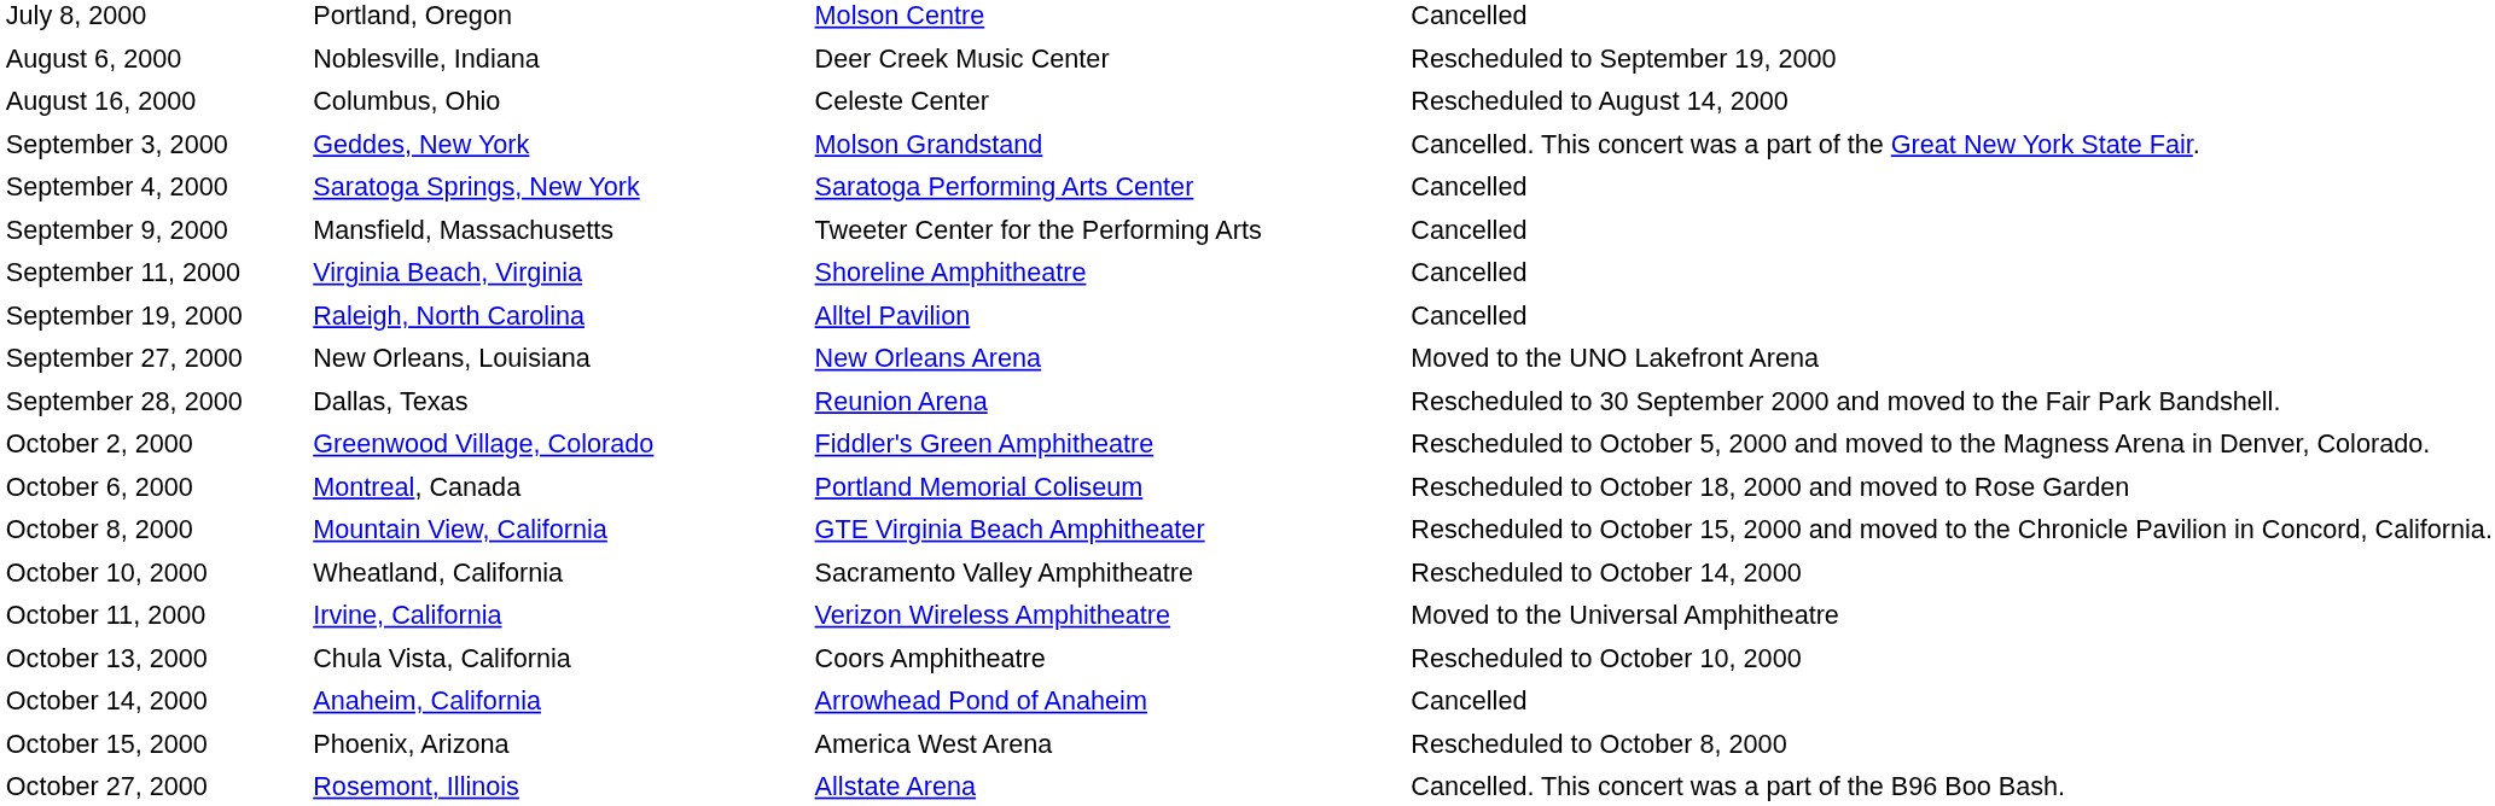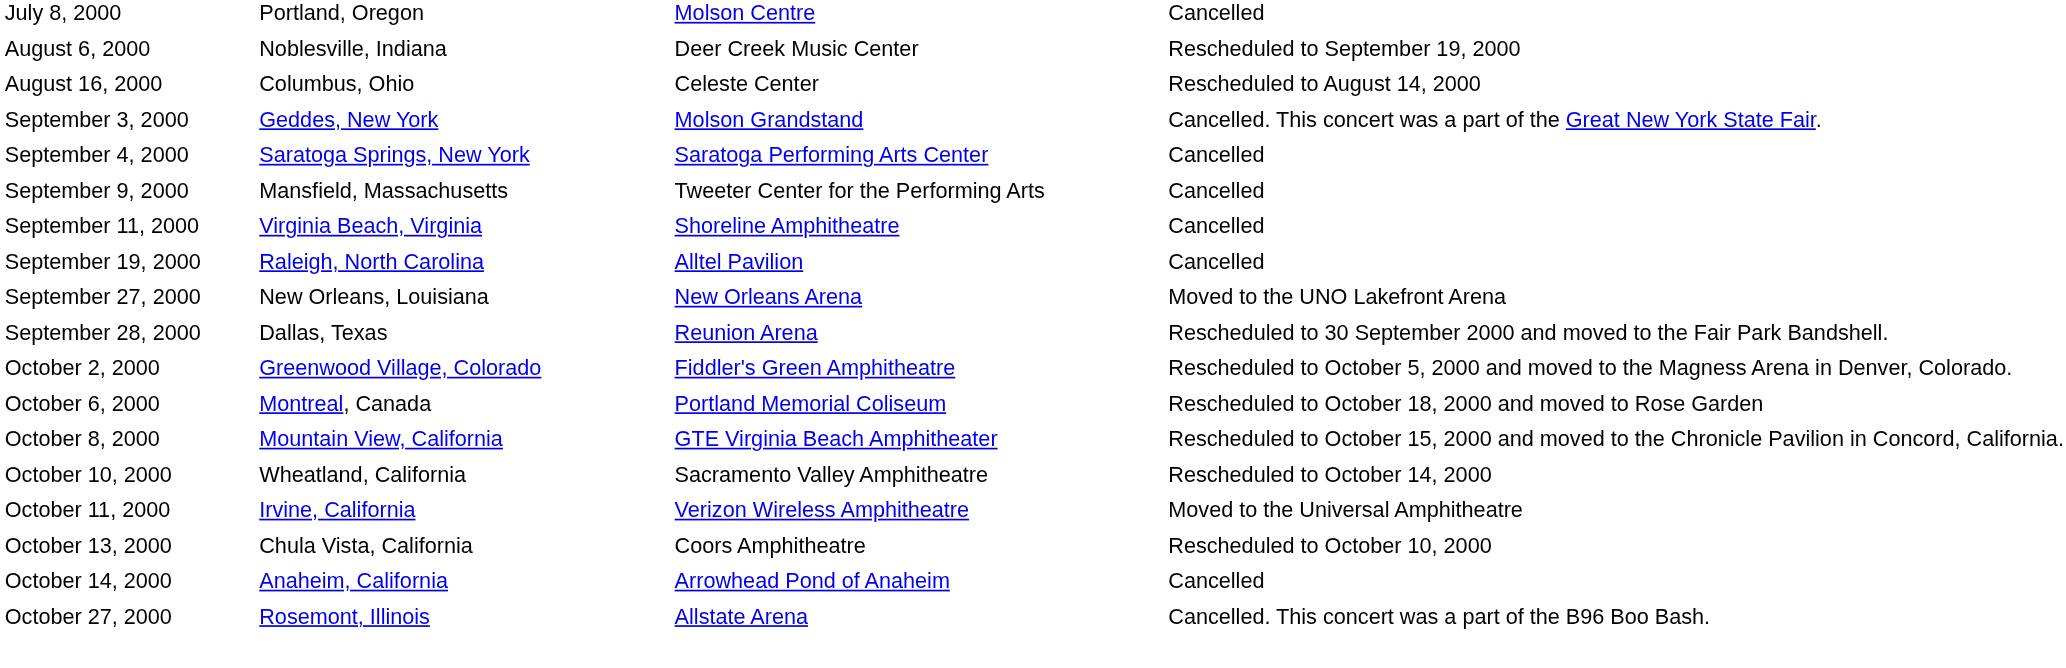 <table cellpadding="2" style="border: 0px solid darkgray; font-size:80%" class="collapsible collapsed">
 <tr>
 <th width="150"></th>
 <th width="250"></th>
 <th width="300"></th>
 <th width="600"></th>
 </tr>
 <tr border="0">
 <td>July 8, 2000</td>
 <td>Portland, Oregon</td>
 <td><a href='#'>Molson Centre</a></td>
 <td>Cancelled</td>
 </tr>
 <tr>
 <td>August 6, 2000</td>
 <td>Noblesville, Indiana</td>
 <td>Deer Creek Music Center</td>
 <td>Rescheduled to September 19, 2000</td>
 </tr>
 <tr>
 <td>August 16, 2000</td>
 <td>Columbus, Ohio</td>
 <td>Celeste Center</td>
 <td>Rescheduled to August 14, 2000</td>
 </tr>
 <tr>
 <td>September 3, 2000</td>
 <td><a href='#'>Geddes, New York</a></td>
 <td><a href='#'>Molson Grandstand</a></td>
 <td>Cancelled. This concert was a part of the <a href='#'>Great New York State Fair</a>.</td>
 </tr>
 <tr>
 <td>September 4, 2000</td>
 <td><a href='#'>Saratoga Springs, New York</a></td>
 <td><a href='#'>Saratoga Performing Arts Center</a></td>
 <td>Cancelled</td>
 </tr>
 <tr>
 <td>September 9, 2000</td>
 <td>Mansfield, Massachusetts</td>
 <td>Tweeter Center for the Performing Arts</td>
 <td>Cancelled</td>
 </tr>
 <tr>
 <td>September 11, 2000</td>
 <td><a href='#'>Virginia Beach, Virginia</a></td>
 <td><a href='#'>Shoreline Amphitheatre</a></td>
 <td>Cancelled</td>
 </tr>
 <tr>
 <td>September 19, 2000</td>
 <td><a href='#'>Raleigh, North Carolina</a></td>
 <td><a href='#'>Alltel Pavilion</a></td>
 <td>Cancelled</td>
 </tr>
 <tr>
 <td>September 27, 2000</td>
 <td>New Orleans, Louisiana</td>
 <td><a href='#'>New Orleans Arena</a></td>
 <td>Moved to the UNO Lakefront Arena</td>
 </tr>
 <tr>
 <td>September 28, 2000</td>
 <td>Dallas, Texas</td>
 <td><a href='#'>Reunion Arena</a></td>
 <td>Rescheduled to 30 September 2000 and moved to the Fair Park Bandshell.</td>
 </tr>
 <tr>
 <td>October 2, 2000</td>
 <td><a href='#'>Greenwood Village, Colorado</a></td>
 <td><a href='#'>Fiddler's Green Amphitheatre</a></td>
 <td>Rescheduled to October 5, 2000 and moved to the Magness Arena in Denver, Colorado.</td>
 </tr>
 <tr>
 <td>October 6, 2000</td>
 <td><a href='#'>Montreal</a>, Canada</td>
 <td><a href='#'>Portland Memorial Coliseum</a></td>
 <td>Rescheduled to October 18, 2000 and moved to Rose Garden</td>
 </tr>
 <tr>
 <td>October 8, 2000</td>
 <td><a href='#'>Mountain View, California</a></td>
 <td><a href='#'>GTE Virginia Beach Amphitheater</a></td>
 <td>Rescheduled to October 15, 2000 and moved to the Chronicle Pavilion in Concord, California.</td>
 </tr>
 <tr>
 <td>October 10, 2000</td>
 <td>Wheatland, California</td>
 <td>Sacramento Valley Amphitheatre</td>
 <td>Rescheduled to October 14, 2000</td>
 </tr>
 <tr>
 <td>October 11, 2000</td>
 <td><a href='#'>Irvine, California</a></td>
 <td><a href='#'>Verizon Wireless Amphitheatre</a></td>
 <td>Moved to the Universal Amphitheatre</td>
 </tr>
 <tr>
 <td>October 13, 2000</td>
 <td>Chula Vista, California</td>
 <td>Coors Amphitheatre</td>
 <td>Rescheduled to October 10, 2000</td>
 </tr>
 <tr>
 <td>October 14, 2000</td>
 <td><a href='#'>Anaheim, California</a></td>
 <td><a href='#'>Arrowhead Pond of Anaheim</a></td>
 <td>Cancelled</td>
 </tr>
 <tr>
-<td>October 15, 2000</td>
-<td>Phoenix, Arizona</td>
-<td>America West Arena</td>
-<td>Rescheduled to October 8, 2000</td>
-</tr>
-<tr>
 <td>October 27, 2000</td>
 <td><a href='#'>Rosemont, Illinois</a></td>
 <td><a href='#'>Allstate Arena</a></td>
 <td>Cancelled. This concert was a part of the B96 Boo Bash.</td>
 </tr>
 <tr>
 </tr>
 </table>
